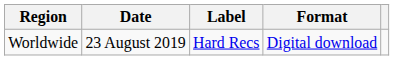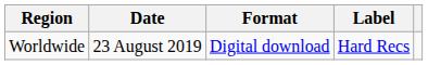 <table class="wikitable plainrowheaders">
 <tr>
 <th>Region</th>
 <th>Date</th>
+<th>Format</th>
 <th>Label</th>
-<th>Format</th>
 <th></th>
 </tr>
 <tr>
 <td>Worldwide</td>
 <td>23 August 2019</td>
+<td><a href='#'>Digital download</a></td>
 <td><a href='#'>Hard Recs</a></td>
-<td><a href='#'>Digital download</a></td>
 <td></td>
 </tr>
 </table>
